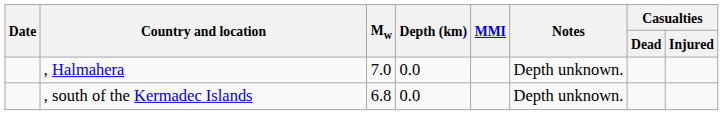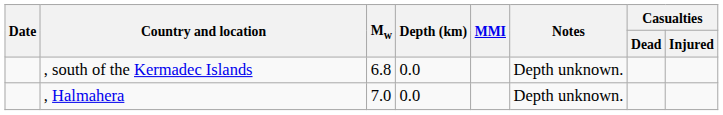 <table class="wikitable sortable sort-under" style="border:1px black; margin-left:1em;">
 <tr>
 <th rowspan="2"><small>Date</small></th>
 <th rowspan="2" style="width: 310px"><small>Country and location</small></th>
 <th rowspan="2"><small>M<sub>w</sub></small></th>
 <th rowspan="2"><small>Depth (km)</small></th>
 <th rowspan="2"><small><a href='#'>MMI</a></small></th>
 <th rowspan="2" class="unsortable"><small>Notes</small></th>
 <th colspan="2"><small>Casualties</small></th>
 </tr>
 <tr>
 <th><small>Dead</small></th>
 <th><small>Injured</small></th>
 </tr>
 <tr>
 <td></td>
+<td>, south of the <a href='#'>Kermadec Islands</a></td>
+<td>6.8</td>
+<td>0.0</td>
+<td></td>
+<td>Depth unknown.</td>
+<td></td>
+<td></td>
+</tr>
+<tr>
+<td></td>
 <td>, <a href='#'>Halmahera</a></td>
 <td>7.0</td>
 <td>0.0</td>
 <td></td>
 <td>Depth unknown.</td>
 <td></td>
 <td></td>
 </tr>
-<tr>
-<td></td>
-<td>, south of the <a href='#'>Kermadec Islands</a></td>
-<td>6.8</td>
-<td>0.0</td>
-<td></td>
-<td>Depth unknown.</td>
-<td></td>
-<td></td>
-</tr>
 </table>
